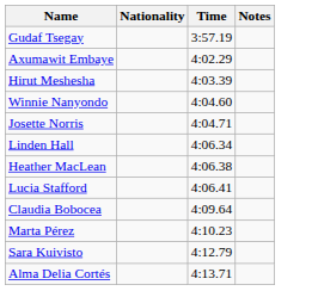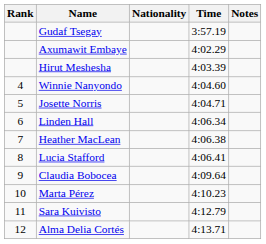 <table class="wikitable sortable" style="text-align:center">
 <tr>
+<th>Rank</th>
 <th>Name</th>
 <th>Nationality</th>
 <th>Time</th>
 <th>Notes</th>
 </tr>
 <tr>
+<td></td>
 <td align="left"><a href='#'>Gudaf Tsegay</a></td>
 <td align=left></td>
 <td>3:57.19</td>
 <td></td>
 </tr>
 <tr>
+<td></td>
 <td align="left"><a href='#'>Axumawit Embaye</a></td>
 <td align=left></td>
 <td>4:02.29</td>
 <td></td>
 </tr>
 <tr>
+<td></td>
 <td align="left"><a href='#'>Hirut Meshesha</a></td>
 <td align=left></td>
 <td>4:03.39</td>
 <td></td>
 </tr>
 <tr>
+<td>4</td>
 <td align="left"><a href='#'>Winnie Nanyondo</a></td>
 <td align=left></td>
 <td>4:04.60</td>
 <td></td>
 </tr>
 <tr>
+<td>5</td>
 <td align="left"><a href='#'>Josette Norris</a></td>
 <td align=left></td>
 <td>4:04.71</td>
 <td></td>
 </tr>
 <tr>
+<td>6</td>
 <td align="left"><a href='#'>Linden Hall</a></td>
 <td align=left></td>
 <td>4:06.34</td>
 <td></td>
 </tr>
 <tr>
+<td>7</td>
 <td align="left"><a href='#'>Heather MacLean</a></td>
 <td align=left></td>
 <td>4:06.38</td>
 <td></td>
 </tr>
 <tr>
+<td>8</td>
 <td align="left"><a href='#'>Lucia Stafford</a></td>
 <td align=left></td>
 <td>4:06.41</td>
 <td></td>
 </tr>
 <tr>
+<td>9</td>
 <td align="left"><a href='#'>Claudia Bobocea</a></td>
 <td align=left></td>
 <td>4:09.64</td>
 <td></td>
 </tr>
 <tr>
+<td>10</td>
 <td align="left"><a href='#'>Marta Pérez</a></td>
 <td align=left></td>
 <td>4:10.23</td>
 <td></td>
 </tr>
 <tr>
+<td>11</td>
 <td align="left"><a href='#'>Sara Kuivisto</a></td>
 <td align=left></td>
 <td>4:12.79</td>
 <td></td>
 </tr>
 <tr>
+<td>12</td>
 <td align="left"><a href='#'>Alma Delia Cortés</a></td>
 <td align=left></td>
 <td>4:13.71</td>
 <td></td>
 </tr>
 </table>
